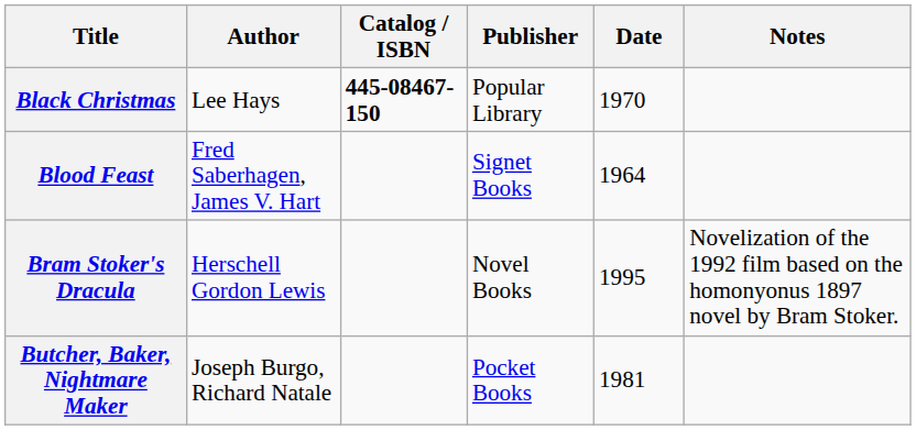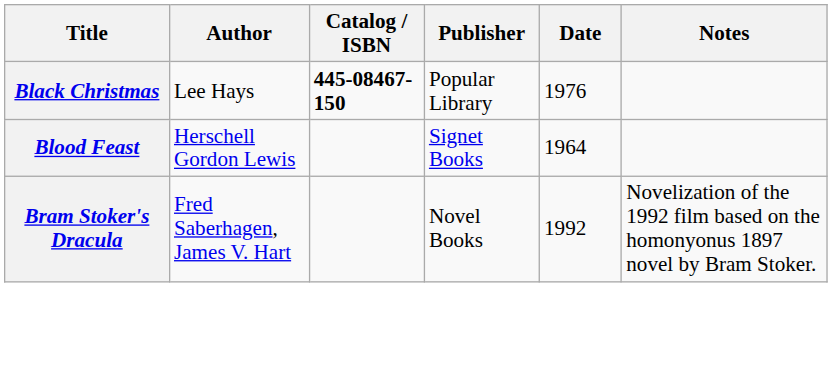 <table class="wikitable sortable" style="width:100%;">
 <tr>
 <th width=20%>Title</th>
 <th width=17%>Author</th>
 <th width=14%>Catalog / ISBN</th>
 <th width=14%>Publisher</th>
 <th width=10%>Date</th>
 <th width=25%>Notes</th>
 </tr>
 <tr>
 <th><em><a href='#'>Black Christmas</a></em></th>
 <td>Lee Hays</td>
 <td><strong>445-08467-150</strong></td>
 <td>Popular Library</td>
-<td>1970</td>
+<td>1976</td>
 <td></td>
 </tr>
 <tr>
 <th><em><a href='#'>Blood Feast</a></em></th>
-<td><a href='#'>Fred Saberhagen</a>, <a href='#'>James V. Hart</a></td>
+<td><a href='#'>Herschell Gordon Lewis</a></td>
 <td></td>
 <td><a href='#'>Signet Books</a></td>
 <td>1964</td>
 <td></td>
 </tr>
 <tr>
 <th><em><a href='#'>Bram Stoker's Dracula</a></em></th>
-<td><a href='#'>Herschell Gordon Lewis</a></td>
+<td><a href='#'>Fred Saberhagen</a>, <a href='#'>James V. Hart</a></td>
 <td></td>
 <td>Novel Books</td>
-<td>1995</td>
+<td>1992</td>
 <td>Novelization of the 1992 film based on the homonyonus 1897 novel by Bram Stoker.</td>
 </tr>
-<tr>
-<th><em><a href='#'>Butcher, Baker, Nightmare Maker</a></em></th>
-<td>Joseph Burgo, Richard Natale</td>
-<td></td>
-<td><a href='#'>Pocket Books</a></td>
-<td>1981</td>
-<td></td>
-</tr>
 </table>
